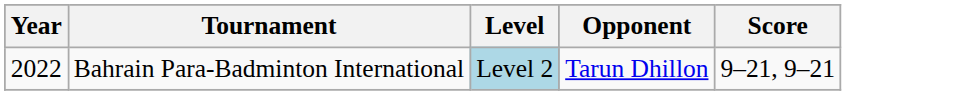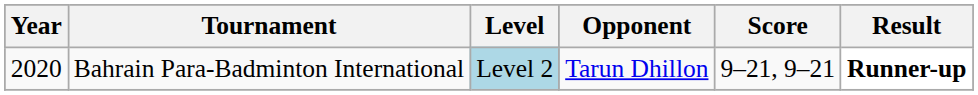 <table class="sortable wikitable" style="font-size: 90%;">
 <tr>
 <th>Year</th>
 <th>Tournament</th>
 <th>Level</th>
 <th>Opponent</th>
 <th>Score</th>
+<th>Result</th>
 </tr>
 <tr>
-<td align="center">2022</td>
+<td align="center">2020</td>
 <td align="left">Bahrain Para-Badminton International</td>
 <td align="left" style="background: lightblue;">Level 2</td>
 <td align="left"> <a href='#'>Tarun Dhillon</a></td>
 <td align="left">9–21, 9–21</td>
+<td style="text-align:left; background:white"> <strong>Runner-up</strong></td>
 </tr>
 </table>
